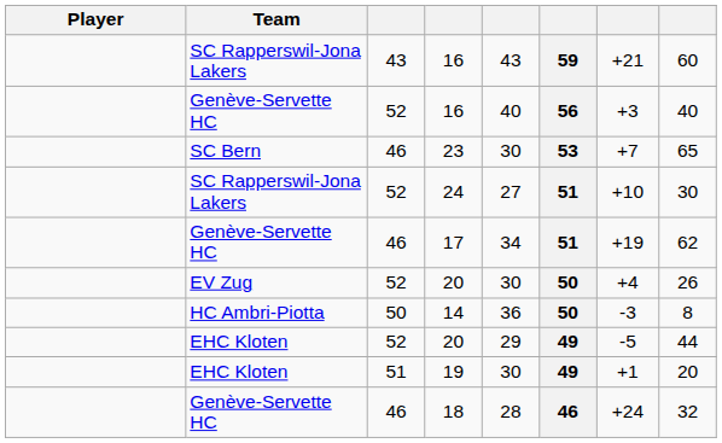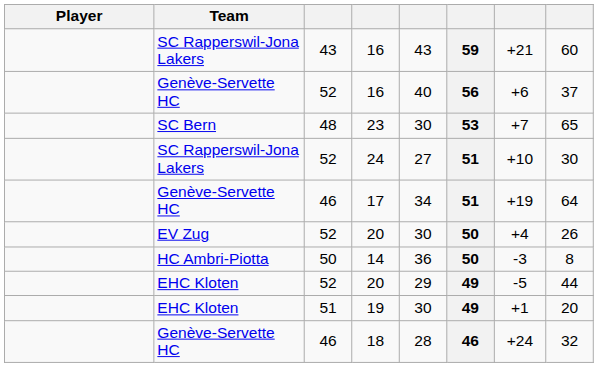 <table class="wikitable sortable" style="text-align: center">
 <tr>
 <th style="width: 15em;">Player</th>
 <th style="width: 13em;">Team</th>
 <th style="width: 4em;"></th>
 <th style="width: 4em;"></th>
 <th style="width: 4em;"></th>
 <th style="width: 4em;"></th>
 <th style="width: 4em;"></th>
 <th style="width: 4em;"></th>
 </tr>
 <tr>
 <td style="text-align:left;"> </td>
 <td style="text-align:left;"><a href='#'>SC Rapperswil-Jona Lakers</a></td>
 <td>43</td>
 <td>16</td>
 <td>43</td>
 <th>59</th>
 <td>+21</td>
 <td>60</td>
 </tr>
 <tr>
 <td style="text-align:left;"> </td>
 <td style="text-align:left;"><a href='#'>Genève-Servette HC</a></td>
 <td>52</td>
 <td>16</td>
 <td>40</td>
 <th>56</th>
-<td>+3</td>
-<td>40</td>
+<td>+6</td>
+<td>37</td>
 </tr>
 <tr>
 <td style="text-align:left;"> </td>
 <td style="text-align:left;"><a href='#'>SC Bern</a></td>
-<td>46</td>
+<td>48</td>
 <td>23</td>
 <td>30</td>
 <th>53</th>
 <td>+7</td>
 <td>65</td>
 </tr>
 <tr>
 <td style="text-align:left;"> </td>
 <td style="text-align:left;"><a href='#'>SC Rapperswil-Jona Lakers</a></td>
 <td>52</td>
 <td>24</td>
 <td>27</td>
 <th>51</th>
 <td>+10</td>
 <td>30</td>
 </tr>
 <tr>
 <td style="text-align:left;"> </td>
 <td style="text-align:left;"><a href='#'>Genève-Servette HC</a></td>
 <td>46</td>
 <td>17</td>
 <td>34</td>
 <th>51</th>
 <td>+19</td>
-<td>62</td>
+<td>64</td>
 </tr>
 <tr>
 <td style="text-align:left;"> </td>
 <td style="text-align:left;"><a href='#'>EV Zug</a></td>
 <td>52</td>
 <td>20</td>
 <td>30</td>
 <th>50</th>
 <td>+4</td>
 <td>26</td>
 </tr>
 <tr>
 <td style="text-align:left;"> </td>
 <td style="text-align:left;"><a href='#'>HC Ambri-Piotta</a></td>
 <td>50</td>
 <td>14</td>
 <td>36</td>
 <th>50</th>
 <td>-3</td>
 <td>8</td>
 </tr>
 <tr>
 <td style="text-align:left;"> </td>
 <td style="text-align:left;"><a href='#'>EHC Kloten</a></td>
 <td>52</td>
 <td>20</td>
 <td>29</td>
 <th>49</th>
 <td>-5</td>
 <td>44</td>
 </tr>
 <tr>
 <td style="text-align:left;"> </td>
 <td style="text-align:left;"><a href='#'>EHC Kloten</a></td>
 <td>51</td>
 <td>19</td>
 <td>30</td>
 <th>49</th>
 <td>+1</td>
 <td>20</td>
 </tr>
 <tr>
 <td style="text-align:left;"> </td>
 <td style="text-align:left;"><a href='#'>Genève-Servette HC</a></td>
 <td>46</td>
 <td>18</td>
 <td>28</td>
 <th>46</th>
 <td>+24</td>
 <td>32</td>
 </tr>
 </table>
